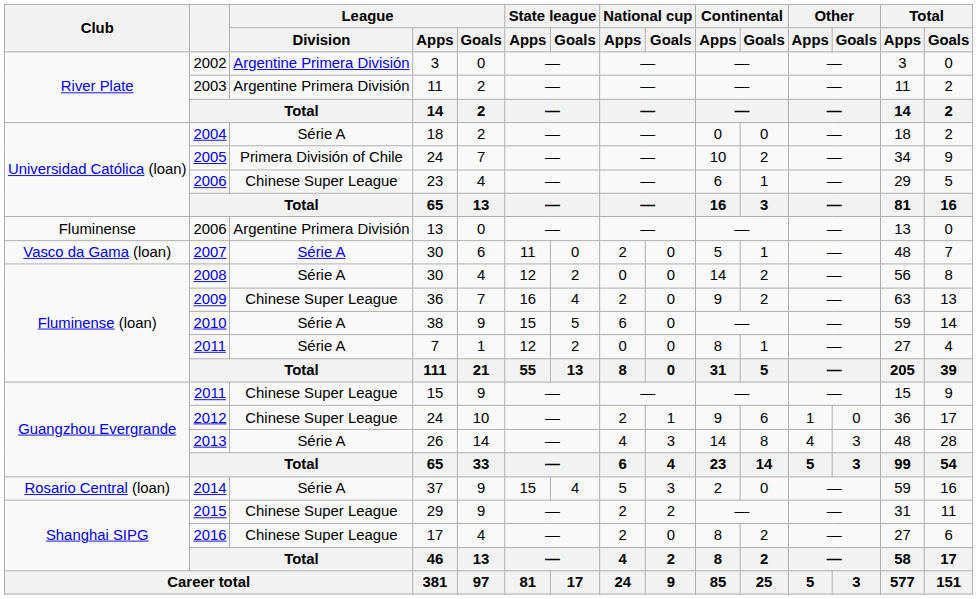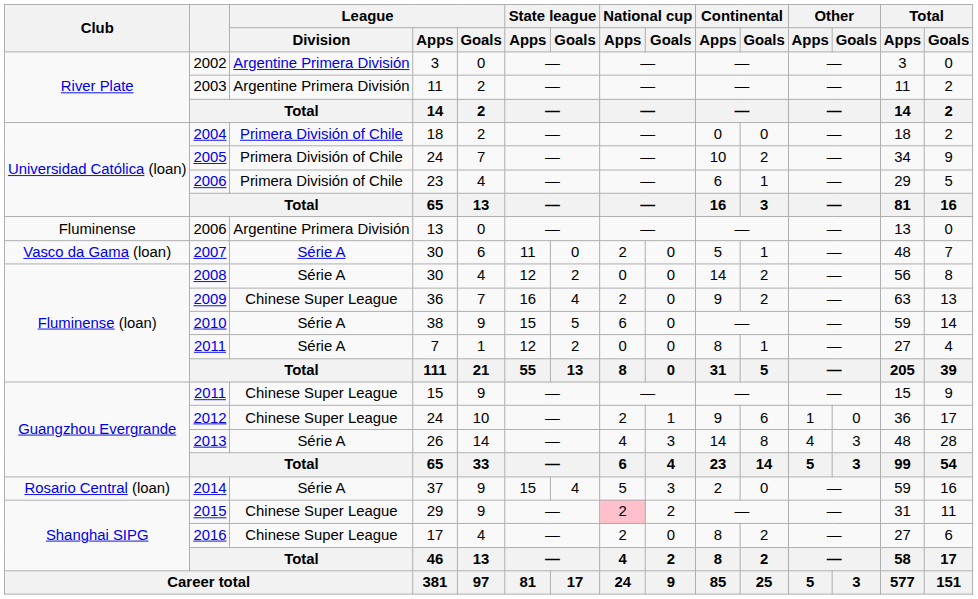 <table class="wikitable" style="text-align:center">
 <tr>
 <th rowspan="2">Club</th>
 <th rowspan="2"></th>
 <th colspan="3">League</th>
 <th colspan="2">State league</th>
 <th colspan="2">National cup</th>
 <th colspan="2">Continental</th>
 <th colspan="2">Other</th>
 <th colspan="3">Total</th>
 </tr>
 <tr>
 <th>Division</th>
 <th>Apps</th>
 <th>Goals</th>
 <th>Apps</th>
 <th>Goals</th>
 <th>Apps</th>
 <th>Goals</th>
 <th>Apps</th>
 <th>Goals</th>
 <th>Apps</th>
 <th>Goals</th>
 <th>Apps</th>
 <th>Goals</th>
 </tr>
 <tr>
 <td rowspan="3"><a href='#'>River Plate</a></td>
 <td>2002</td>
 <td><a href='#'>Argentine Primera División</a></td>
 <td>3</td>
 <td>0</td>
 <td colspan="2">—</td>
 <td colspan="2">—</td>
 <td colspan="2">—</td>
 <td colspan="2">—</td>
 <td>3</td>
 <td>0</td>
 </tr>
 <tr>
 <td>2003</td>
 <td>Argentine Primera División</td>
 <td>11</td>
 <td>2</td>
 <td colspan="2">—</td>
 <td colspan="2">—</td>
 <td colspan="2">—</td>
 <td colspan="2">—</td>
 <td>11</td>
 <td>2</td>
 </tr>
 <tr>
 <th colspan="2">Total</th>
 <th>14</th>
 <th>2</th>
 <th colspan="2">—</th>
 <th colspan="2">—</th>
 <th colspan="2">—</th>
 <th colspan="2">—</th>
 <th>14</th>
 <th>2</th>
 </tr>
 <tr>
 <td rowspan="4"><a href='#'>Universidad Católica</a> (loan)</td>
 <td><a href='#'>2004</a></td>
-<td>Série A</td>
+<td><a href='#'>Primera División of Chile</a></td>
 <td>18</td>
 <td>2</td>
 <td colspan="2">—</td>
 <td colspan="2">—</td>
 <td>0</td>
 <td>0</td>
 <td colspan="2">—</td>
 <td>18</td>
 <td>2</td>
 </tr>
 <tr>
 <td><a href='#'>2005</a></td>
 <td>Primera División of Chile</td>
 <td>24</td>
 <td>7</td>
 <td colspan="2">—</td>
 <td colspan="2">—</td>
 <td>10</td>
 <td>2</td>
 <td colspan="2">—</td>
 <td>34</td>
 <td>9</td>
 </tr>
 <tr>
 <td><a href='#'>2006</a></td>
-<td>Chinese Super League</td>
+<td>Primera División of Chile</td>
 <td>23</td>
 <td>4</td>
 <td colspan="2">—</td>
 <td colspan="2">—</td>
 <td>6</td>
 <td>1</td>
 <td colspan="2">—</td>
 <td>29</td>
 <td>5</td>
 </tr>
 <tr>
 <th colspan="2">Total</th>
 <th>65</th>
 <th>13</th>
 <th colspan="2">—</th>
 <th colspan="2">—</th>
 <th>16</th>
 <th>3</th>
 <th colspan="2">—</th>
 <th>81</th>
 <th>16</th>
 </tr>
 <tr>
 <td>Fluminense</td>
 <td>2006</td>
 <td>Argentine Primera División</td>
 <td>13</td>
 <td>0</td>
 <td colspan="2">—</td>
 <td colspan="2">—</td>
 <td colspan="2">—</td>
 <td colspan="2">—</td>
 <td>13</td>
 <td>0</td>
 </tr>
 <tr>
 <td><a href='#'>Vasco da Gama</a> (loan)</td>
 <td><a href='#'>2007</a></td>
 <td><a href='#'>Série A</a></td>
 <td>30</td>
 <td>6</td>
 <td>11</td>
 <td>0</td>
 <td>2</td>
 <td>0</td>
 <td>5</td>
 <td>1</td>
 <td colspan="2">—</td>
 <td>48</td>
 <td>7</td>
 </tr>
 <tr>
 <td rowspan="5"><a href='#'>Fluminense</a> (loan)</td>
 <td><a href='#'>2008</a></td>
 <td>Série A</td>
 <td>30</td>
 <td>4</td>
 <td>12</td>
 <td>2</td>
 <td>0</td>
 <td>0</td>
 <td>14</td>
 <td>2</td>
 <td colspan="2">—</td>
 <td>56</td>
 <td>8</td>
 </tr>
 <tr>
 <td><a href='#'>2009</a></td>
 <td>Chinese Super League</td>
 <td>36</td>
 <td>7</td>
 <td>16</td>
 <td>4</td>
 <td>2</td>
 <td>0</td>
 <td>9</td>
 <td>2</td>
 <td colspan="2">—</td>
 <td>63</td>
 <td>13</td>
 </tr>
 <tr>
 <td><a href='#'>2010</a></td>
 <td>Série A</td>
 <td>38</td>
 <td>9</td>
 <td>15</td>
 <td>5</td>
 <td>6</td>
 <td>0</td>
 <td colspan="2">—</td>
 <td colspan="2">—</td>
 <td>59</td>
 <td>14</td>
 </tr>
 <tr>
 <td><a href='#'>2011</a></td>
 <td>Série A</td>
 <td>7</td>
 <td>1</td>
 <td>12</td>
 <td>2</td>
 <td>0</td>
 <td>0</td>
 <td>8</td>
 <td>1</td>
 <td colspan="2">—</td>
 <td>27</td>
 <td>4</td>
 </tr>
 <tr>
 <th colspan="2">Total</th>
 <th>111</th>
 <th>21</th>
 <th>55</th>
 <th>13</th>
 <th>8</th>
 <th>0</th>
 <th>31</th>
 <th>5</th>
 <th colspan="2">—</th>
 <th>205</th>
 <th>39</th>
 </tr>
 <tr>
 <td rowspan="4"><a href='#'>Guangzhou Evergrande</a></td>
 <td><a href='#'>2011</a></td>
 <td>Chinese Super League</td>
 <td>15</td>
 <td>9</td>
 <td colspan="2">—</td>
 <td colspan="2">—</td>
 <td colspan="2">—</td>
 <td colspan="2">—</td>
 <td>15</td>
 <td>9</td>
 </tr>
 <tr>
 <td><a href='#'>2012</a></td>
 <td>Chinese Super League</td>
 <td>24</td>
 <td>10</td>
 <td colspan="2">—</td>
 <td>2</td>
 <td>1</td>
 <td>9</td>
 <td>6</td>
 <td>1</td>
 <td>0</td>
 <td>36</td>
 <td>17</td>
 </tr>
 <tr>
 <td><a href='#'>2013</a></td>
 <td>Série A</td>
 <td>26</td>
 <td>14</td>
 <td colspan="2">—</td>
 <td>4</td>
 <td>3</td>
 <td>14</td>
 <td>8</td>
 <td>4</td>
 <td>3</td>
 <td>48</td>
 <td>28</td>
 </tr>
 <tr>
 <th colspan="2">Total</th>
 <th>65</th>
 <th>33</th>
 <th colspan="2">—</th>
 <th>6</th>
 <th>4</th>
 <th>23</th>
 <th>14</th>
 <th>5</th>
 <th>3</th>
 <th>99</th>
 <th>54</th>
 </tr>
 <tr>
 <td><a href='#'>Rosario Central</a> (loan)</td>
 <td><a href='#'>2014</a></td>
 <td>Série A</td>
 <td>37</td>
 <td>9</td>
 <td>15</td>
 <td>4</td>
 <td>5</td>
 <td>3</td>
 <td>2</td>
 <td>0</td>
 <td colspan="2">—</td>
 <td>59</td>
 <td>16</td>
 </tr>
 <tr>
 <td rowspan="3"><a href='#'>Shanghai SIPG</a></td>
 <td><a href='#'>2015</a></td>
 <td>Chinese Super League</td>
 <td>29</td>
 <td>9</td>
 <td colspan="2">—</td>
-<td>2</td>
+<td style="background: pink;">2</td>
 <td>2</td>
 <td colspan="2">—</td>
 <td colspan="2">—</td>
 <td>31</td>
 <td>11</td>
 </tr>
 <tr>
 <td><a href='#'>2016</a></td>
 <td>Chinese Super League</td>
 <td>17</td>
 <td>4</td>
 <td colspan="2">—</td>
 <td>2</td>
 <td>0</td>
 <td>8</td>
 <td>2</td>
 <td colspan="2">—</td>
 <td>27</td>
 <td>6</td>
 </tr>
 <tr>
 <th colspan="2">Total</th>
 <th>46</th>
 <th>13</th>
 <th colspan="2">—</th>
 <th>4</th>
 <th>2</th>
 <th>8</th>
 <th>2</th>
 <th colspan="2">—</th>
 <th>58</th>
 <th>17</th>
 </tr>
 <tr>
 <th colspan="3">Career total</th>
 <th>381</th>
 <th>97</th>
 <th>81</th>
 <th>17</th>
 <th>24</th>
 <th>9</th>
 <th>85</th>
 <th>25</th>
 <th>5</th>
 <th>3</th>
 <th>577</th>
 <th>151</th>
 </tr>
 </table>
